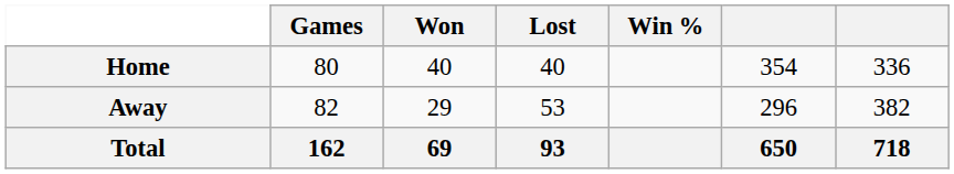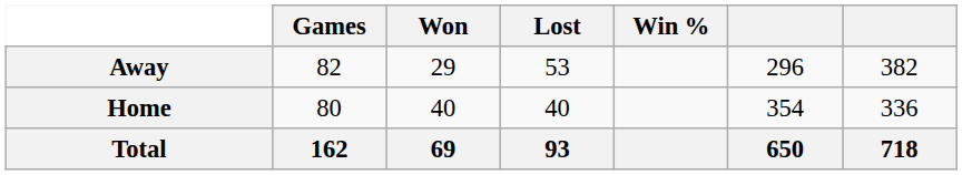 <table class="wikitable" style="font-size:95%; text-align:center; width:38em; border:0;margin: 0.5em auto;">
 <tr>
 <td width="28%" style="background:#fff;border:0;"></td>
 <th width="12%">Games</th>
 <th width="12%">Won</th>
 <th width="12%">Lost</th>
 <th width="12%">Win %</th>
 <th width="12%"></th>
 <th width="12%"></th>
 </tr>
 <tr>
+<th>Away</th>
+<td>82</td>
+<td>29</td>
+<td>53</td>
+<td></td>
+<td>296</td>
+<td>382</td>
+</tr>
+<tr>
 <th>Home</th>
 <td>80</td>
 <td>40</td>
 <td>40</td>
 <td></td>
 <td>354</td>
 <td>336</td>
-</tr>
-<tr>
-<th>Away</th>
-<td>82</td>
-<td>29</td>
-<td>53</td>
-<td></td>
-<td>296</td>
-<td>382</td>
 </tr>
 <tr>
 <th>Total</th>
 <th>162</th>
 <th>69</th>
 <th>93</th>
 <th></th>
 <th>650</th>
 <th>718</th>
 </tr>
 </table>
